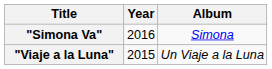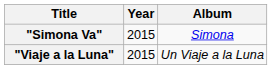 <table class="wikitable plainrowheaders" style="text-align:center">
 <tr>
 <th scope="col" style="width:9em">Title</th>
 <th scope="col">Year</th>
 <th scope="col">Album</th>
 </tr>
 <tr>
 <th scope="row">"Simona Va"</th>
-<td>2016</td>
+<td>2015</td>
 <td><em><a href='#'>Simona</a></em></td>
 </tr>
 <tr>
 <th scope="row">"Viaje a la Luna"</th>
 <td>2015</td>
 <td><em>Un Viaje a la Luna</em></td>
 </tr>
 </table>
